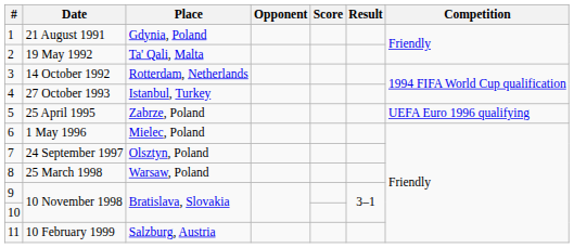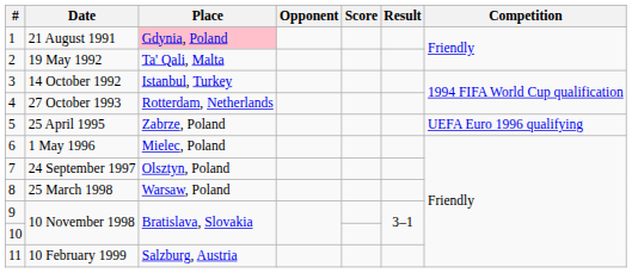 <table class="wikitable" style="font-size:100%" align=center>
 <tr>
 <th>#</th>
 <th>Date</th>
 <th>Place</th>
 <th>Opponent</th>
 <th>Score</th>
 <th>Result</th>
 <th>Competition</th>
 </tr>
 <tr>
 <td>1</td>
 <td>21 August 1991</td>
-<td><a href='#'>Gdynia</a>, <a href='#'>Poland</a></td>
+<td style="background: pink;"><a href='#'>Gdynia</a>, <a href='#'>Poland</a></td>
 <td></td>
 <td></td>
 <td></td>
 <td rowspan=2><a href='#'>Friendly</a></td>
 </tr>
 <tr>
 <td>2</td>
 <td>19 May 1992</td>
 <td><a href='#'>Ta' Qali</a>, <a href='#'>Malta</a></td>
 <td></td>
 <td></td>
 <td></td>
 </tr>
 <tr>
 <td>3</td>
 <td>14 October 1992</td>
-<td><a href='#'>Rotterdam</a>, <a href='#'>Netherlands</a></td>
+<td><a href='#'>Istanbul</a>, <a href='#'>Turkey</a></td>
 <td></td>
 <td></td>
 <td></td>
 <td rowspan=2><a href='#'>1994 FIFA World Cup qualification</a></td>
 </tr>
 <tr>
 <td>4</td>
 <td>27 October 1993</td>
-<td><a href='#'>Istanbul</a>, <a href='#'>Turkey</a></td>
+<td><a href='#'>Rotterdam</a>, <a href='#'>Netherlands</a></td>
 <td></td>
 <td></td>
 <td></td>
 </tr>
 <tr>
 <td>5</td>
 <td>25 April 1995</td>
 <td><a href='#'>Zabrze</a>, Poland</td>
 <td></td>
 <td></td>
 <td></td>
 <td><a href='#'>UEFA Euro 1996 qualifying</a></td>
 </tr>
 <tr>
 <td>6</td>
 <td>1 May 1996</td>
 <td><a href='#'>Mielec</a>, Poland</td>
 <td></td>
 <td></td>
 <td></td>
 <td rowspan=6>Friendly</td>
 </tr>
 <tr>
 <td>7</td>
 <td>24 September 1997</td>
 <td><a href='#'>Olsztyn</a>, Poland</td>
 <td></td>
 <td></td>
 <td></td>
 </tr>
 <tr>
 <td>8</td>
 <td>25 March 1998</td>
 <td><a href='#'>Warsaw</a>, Poland</td>
 <td></td>
 <td></td>
 <td></td>
 </tr>
 <tr>
 <td>9</td>
 <td rowspan=2>10 November 1998</td>
 <td rowspan=2><a href='#'>Bratislava</a>, <a href='#'>Slovakia</a></td>
 <td rowspan=2></td>
 <td></td>
 <td rowspan=2 style="text-align:center;">3–1</td>
 </tr>
 <tr>
 <td>10</td>
 <td></td>
 </tr>
 <tr>
 <td>11</td>
 <td>10 February 1999</td>
 <td><a href='#'>Salzburg</a>, <a href='#'>Austria</a></td>
 <td></td>
 <td></td>
 <td></td>
 </tr>
 </table>
